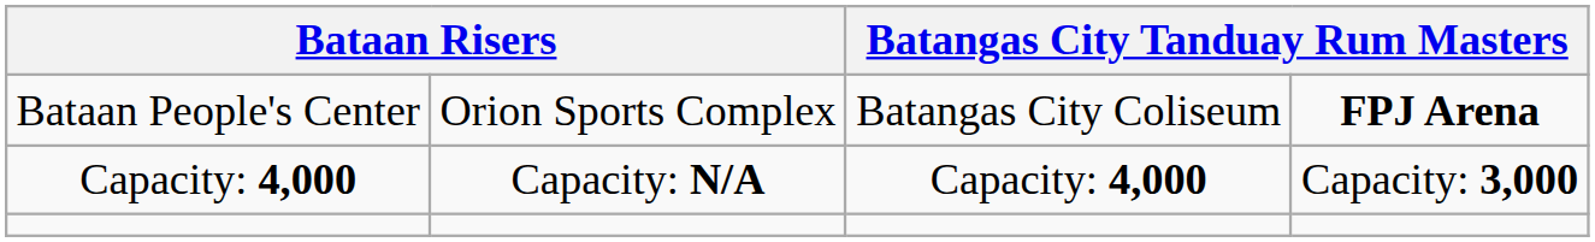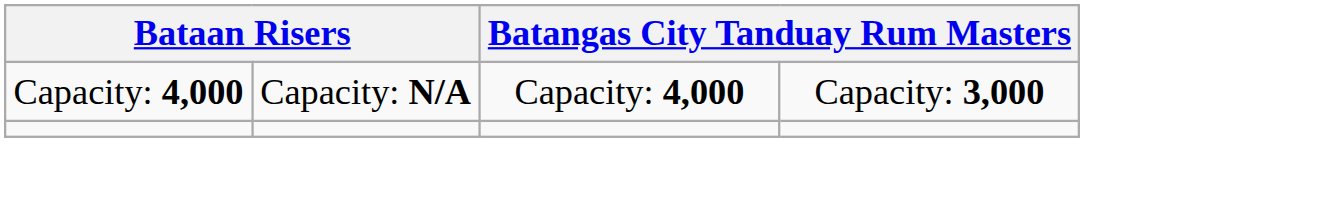 <table class="wikitable" style="text-align:center">
 <tr>
 <th colspan=2><a href='#'>Bataan Risers</a></th>
 <th colspan=2><a href='#'>Batangas City Tanduay Rum Masters</a></th>
-</tr>
-<tr>
-<td>Bataan People's Center <br> </td>
-<td>Orion Sports Complex <br> </td>
-<td>Batangas City Coliseum <br> </td>
-<td><strong>FPJ Arena</strong> <br> </td>
 </tr>
 <tr>
 <td>Capacity: <strong>4,000</strong></td>
 <td>Capacity: <strong>N/A</strong></td>
 <td>Capacity: <strong>4,000</strong></td>
 <td>Capacity: <strong>3,000</strong></td>
 </tr>
 <tr>
 <td></td>
 <td></td>
 <td></td>
 <td></td>
 </tr>
 </table>
